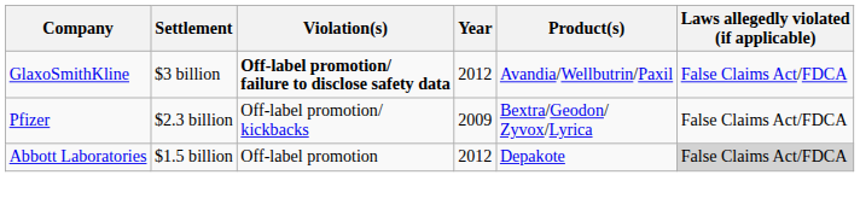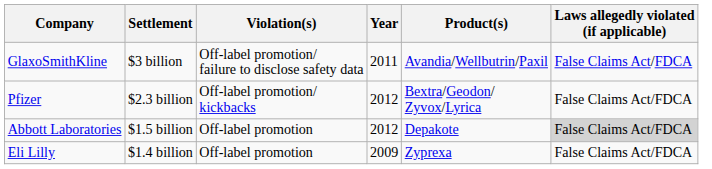 <table class="wikitable">
 <tr>
 <th>Company</th>
 <th>Settlement</th>
 <th>Violation(s)</th>
 <th>Year</th>
 <th>Product(s)</th>
 <th>Laws allegedly violated <br> (if applicable)</th>
 </tr>
 <tr>
 <td><a href='#'>GlaxoSmithKline</a></td>
 <td>$3 billion</td>
-<td><strong>Off-label promotion/ <br> failure to disclose safety data</strong></td>
-<td>2012</td>
+<td>Off-label promotion/ <br> failure to disclose safety data</td>
+<td>2011</td>
 <td><a href='#'>Avandia</a>/<a href='#'>Wellbutrin</a>/<a href='#'>Paxil</a></td>
 <td><a href='#'>False Claims Act</a>/<a href='#'>FDCA</a></td>
 </tr>
 <tr>
 <td><a href='#'>Pfizer</a></td>
 <td>$2.3 billion</td>
 <td>Off-label promotion/ <br> <a href='#'>kickbacks</a></td>
-<td>2009</td>
+<td>2012</td>
 <td><a href='#'>Bextra</a>/<a href='#'>Geodon</a>/ <br> <a href='#'>Zyvox</a>/<a href='#'>Lyrica</a></td>
 <td>False Claims Act/FDCA</td>
 </tr>
 <tr>
 <td><a href='#'>Abbott Laboratories</a></td>
 <td>$1.5 billion</td>
 <td>Off-label promotion</td>
 <td>2012</td>
 <td><a href='#'>Depakote</a></td>
 <td style="background: lightgrey;">False Claims Act/FDCA</td>
 </tr>
+<tr>
+<td><a href='#'>Eli Lilly</a></td>
+<td>$1.4 billion</td>
+<td>Off-label promotion</td>
+<td>2009</td>
+<td><a href='#'>Zyprexa</a></td>
+<td>False Claims Act/FDCA</td>
+</tr>
 </table>
